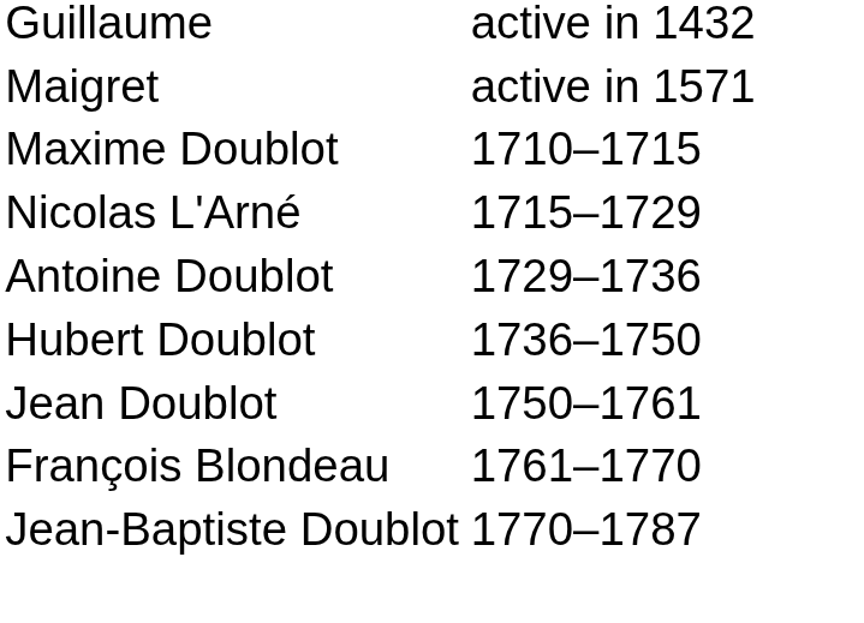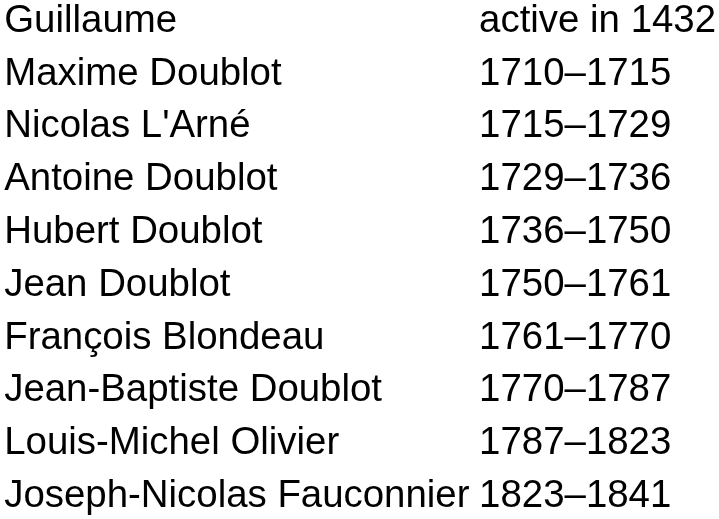 <table>
 <tr>
 <td>Guillaume</td>
 <td>active in 1432</td>
-</tr>
-<tr>
-<td>Maigret</td>
-<td>active in 1571</td>
 </tr>
 <tr>
 <td>Maxime Doublot</td>
 <td>1710–1715</td>
 </tr>
 <tr>
 <td>Nicolas L'Arné</td>
 <td>1715–1729</td>
 </tr>
 <tr>
 <td>Antoine Doublot</td>
 <td>1729–1736</td>
 </tr>
 <tr>
 <td>Hubert Doublot</td>
 <td>1736–1750</td>
 </tr>
 <tr>
 <td>Jean Doublot</td>
 <td>1750–1761</td>
 </tr>
 <tr>
 <td>François Blondeau</td>
 <td>1761–1770</td>
 </tr>
 <tr>
 <td>Jean-Baptiste Doublot</td>
 <td>1770–1787</td>
 </tr>
+<tr>
+<td>Louis-Michel Olivier</td>
+<td>1787–1823</td>
+</tr>
+<tr>
+<td>Joseph-Nicolas Fauconnier</td>
+<td>1823–1841</td>
+</tr>
 </table>
